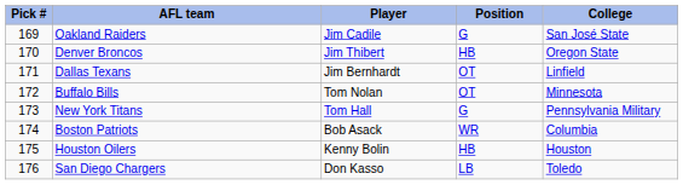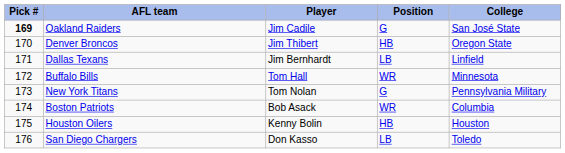 <table class="wikitable sortable sortable" style="width: 100%">
 <tr>
 <th style="background:#A8BDEC;" width=7%>Pick #</th>
 <th width=40% style="background:#A8BDEC;">AFL team</th>
 <th width=20% style="background:#A8BDEC;">Player</th>
 <th width=13% style="background:#A8BDEC;">Position</th>
 <th style="background:#A8BDEC;">College</th>
 </tr>
 <tr>
-<td align="center">169</td>
+<td align="center"><strong>169</strong></td>
 <td><a href='#'>Oakland Raiders</a></td>
 <td><a href='#'>Jim Cadile</a></td>
 <td><a href='#'>G</a></td>
 <td><a href='#'>San José State</a></td>
 </tr>
 <tr>
 <td align="center">170</td>
 <td><a href='#'>Denver Broncos</a></td>
 <td><a href='#'>Jim Thibert</a></td>
 <td><a href='#'>HB</a></td>
 <td><a href='#'>Oregon State</a></td>
 </tr>
 <tr>
 <td align="center">171</td>
 <td><a href='#'>Dallas Texans</a></td>
 <td>Jim Bernhardt</td>
-<td><a href='#'>OT</a></td>
+<td><a href='#'>LB</a></td>
 <td><a href='#'>Linfield</a></td>
 </tr>
 <tr>
 <td align="center">172</td>
 <td><a href='#'>Buffalo Bills</a></td>
-<td>Tom Nolan</td>
-<td><a href='#'>OT</a></td>
+<td><a href='#'>Tom Hall</a></td>
+<td><a href='#'>WR</a></td>
 <td><a href='#'>Minnesota</a></td>
 </tr>
 <tr>
 <td align="center">173</td>
 <td><a href='#'>New York Titans</a></td>
-<td><a href='#'>Tom Hall</a></td>
+<td>Tom Nolan</td>
 <td><a href='#'>G</a></td>
 <td><a href='#'>Pennsylvania Military</a></td>
 </tr>
 <tr>
 <td align="center">174</td>
 <td><a href='#'>Boston Patriots</a></td>
 <td>Bob Asack</td>
 <td><a href='#'>WR</a></td>
 <td><a href='#'>Columbia</a></td>
 </tr>
 <tr>
 <td align="center">175</td>
 <td><a href='#'>Houston Oilers</a></td>
 <td>Kenny Bolin</td>
 <td><a href='#'>HB</a></td>
 <td><a href='#'>Houston</a></td>
 </tr>
 <tr>
 <td align="center">176</td>
 <td><a href='#'>San Diego Chargers</a></td>
 <td>Don Kasso</td>
 <td><a href='#'>LB</a></td>
 <td><a href='#'>Toledo</a></td>
 </tr>
 </table>
